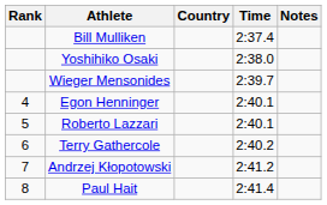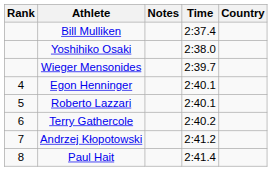 <table class="wikitable sortable" style="text-align:center">
 <tr>
 <th>Rank</th>
 <th>Athlete</th>
+<th>Notes</th>
+<th>Time</th>
 <th>Country</th>
-<th>Time</th>
-<th>Notes</th>
 </tr>
 <tr>
 <td></td>
 <td><a href='#'>Bill Mulliken</a></td>
+<td><strong> </strong></td>
+<td>2:37.4</td>
 <td align=left></td>
-<td>2:37.4</td>
-<td><strong> </strong></td>
 </tr>
 <tr>
 <td></td>
 <td><a href='#'>Yoshihiko Osaki</a></td>
+<td><strong> </strong></td>
+<td>2:38.0</td>
 <td align=left></td>
-<td>2:38.0</td>
-<td><strong> </strong></td>
 </tr>
 <tr>
 <td></td>
 <td><a href='#'>Wieger Mensonides</a></td>
+<td><strong> </strong></td>
+<td>2:39.7</td>
 <td align=left></td>
-<td>2:39.7</td>
-<td><strong> </strong></td>
 </tr>
 <tr>
 <td>4</td>
 <td><a href='#'>Egon Henninger</a></td>
+<td><strong> </strong></td>
+<td>2:40.1</td>
 <td align=left></td>
-<td>2:40.1</td>
-<td><strong> </strong></td>
 </tr>
 <tr>
 <td>5</td>
 <td><a href='#'>Roberto Lazzari</a></td>
+<td><strong> </strong></td>
+<td>2:40.1</td>
 <td align=left></td>
-<td>2:40.1</td>
-<td><strong> </strong></td>
 </tr>
 <tr>
 <td>6</td>
 <td><a href='#'>Terry Gathercole</a></td>
+<td><strong> </strong></td>
+<td>2:40.2</td>
 <td align=left></td>
-<td>2:40.2</td>
-<td><strong> </strong></td>
 </tr>
 <tr>
 <td>7</td>
 <td><a href='#'>Andrzej Kłopotowski</a></td>
+<td><strong> </strong></td>
+<td>2:41.2</td>
 <td align=left></td>
-<td>2:41.2</td>
-<td><strong> </strong></td>
 </tr>
 <tr>
 <td>8</td>
 <td><a href='#'>Paul Hait</a></td>
+<td><strong> </strong></td>
+<td>2:41.4</td>
 <td align=left></td>
-<td>2:41.4</td>
-<td><strong> </strong></td>
 </tr>
 </table>
